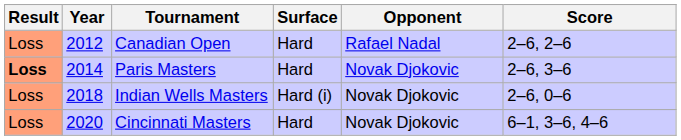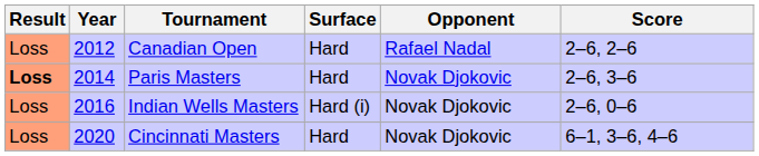 <table class="sortable wikitable">
 <tr>
 <th>Result</th>
 <th style=width:40px>Year</th>
 <th style=width:150px>Tournament</th>
 <th style=width:50px>Surface</th>
 <th style=width:150px>Opponent</th>
 <th style=width:160px class=unsortable>Score</th>
 </tr>
 <tr style=background:#ccccff>
 <td style=background:#ffa07a>Loss</td>
 <td><a href='#'>2012</a></td>
 <td><a href='#'>Canadian Open</a></td>
 <td>Hard</td>
 <td> <a href='#'>Rafael Nadal</a></td>
 <td>2–6, 2–6</td>
 </tr>
 <tr style=background:#ccccff>
 <td style=background:#ffa07a><strong>Loss</strong></td>
 <td><a href='#'>2014</a></td>
 <td><a href='#'>Paris Masters</a></td>
 <td>Hard</td>
 <td> <a href='#'>Novak Djokovic</a></td>
 <td>2–6, 3–6</td>
 </tr>
 <tr style=background:#ccccff>
 <td style=background:#ffa07a>Loss</td>
-<td><a href='#'>2018</a></td>
+<td><a href='#'>2016</a></td>
 <td><a href='#'>Indian Wells Masters</a></td>
 <td>Hard (i)</td>
 <td> Novak Djokovic</td>
 <td>2–6, 0–6</td>
 </tr>
 <tr style=background:#ccccff>
 <td style=background:#ffa07a>Loss</td>
 <td><a href='#'>2020</a></td>
 <td><a href='#'>Cincinnati Masters</a></td>
 <td>Hard</td>
 <td> Novak Djokovic</td>
 <td>6–1, 3–6, 4–6</td>
 </tr>
 </table>
